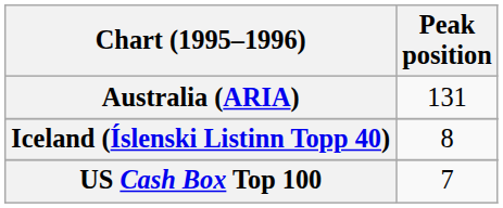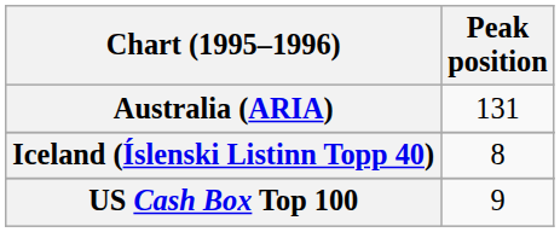 <table class="wikitable sortable plainrowheaders" style="text-align:center">
 <tr>
 <th>Chart (1995–1996)</th>
 <th>Peak<br>position</th>
 </tr>
 <tr>
 <th scope="row">Australia (<a href='#'>ARIA</a>)</th>
 <td>131</td>
 </tr>
 <tr>
 </tr>
 <tr>
 </tr>
 <tr>
 </tr>
 <tr>
 <th scope="row">Iceland (<a href='#'>Íslenski Listinn Topp 40</a>)</th>
 <td>8</td>
 </tr>
 <tr>
 </tr>
 <tr>
 </tr>
 <tr>
 </tr>
 <tr>
 </tr>
 <tr>
 </tr>
 <tr>
 </tr>
 <tr>
 </tr>
 <tr>
 </tr>
 <tr>
 <th scope="row">US <a href='#'><em>Cash Box</em></a> Top 100</th>
-<td>7</td>
+<td>9</td>
 </tr>
 </table>
